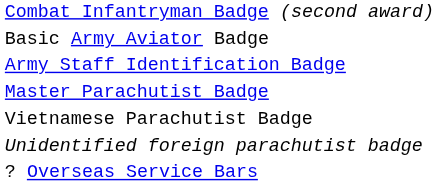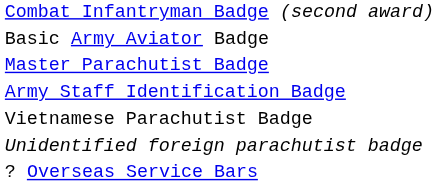 <table>
 <tr>
 <td></td>
 <td><a href='#'>Combat Infantryman Badge</a> <em>(second award)</em></td>
 </tr>
 <tr>
 <td></td>
 <td>Basic <a href='#'>Army Aviator</a> Badge</td>
 </tr>
 <tr>
 <td></td>
-<td><a href='#'>Army Staff Identification Badge</a></td>
+<td><a href='#'>Master Parachutist Badge</a></td>
 </tr>
 <tr>
 <td></td>
-<td><a href='#'>Master Parachutist Badge</a></td>
+<td><a href='#'>Army Staff Identification Badge</a></td>
 </tr>
 <tr>
 <td></td>
 <td>Vietnamese Parachutist Badge</td>
 </tr>
 <tr>
 <td></td>
 <td><em>Unidentified foreign parachutist badge</em></td>
 </tr>
 <tr>
 <td></td>
 <td>? <a href='#'>Overseas Service Bars</a></td>
 </tr>
 </table>
